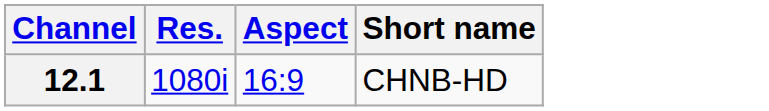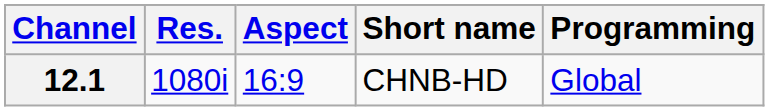 <table class="wikitable">
 <tr>
 <th><a href='#'>Channel</a></th>
 <th><a href='#'>Res.</a></th>
 <th><a href='#'>Aspect</a></th>
 <th>Short name</th>
+<th>Programming</th>
 </tr>
 <tr>
 <th scope = "row">12.1</th>
 <td><a href='#'>1080i</a></td>
 <td><a href='#'>16:9</a></td>
 <td>CHNB-HD</td>
+<td><a href='#'>Global</a></td>
 </tr>
 </table>
